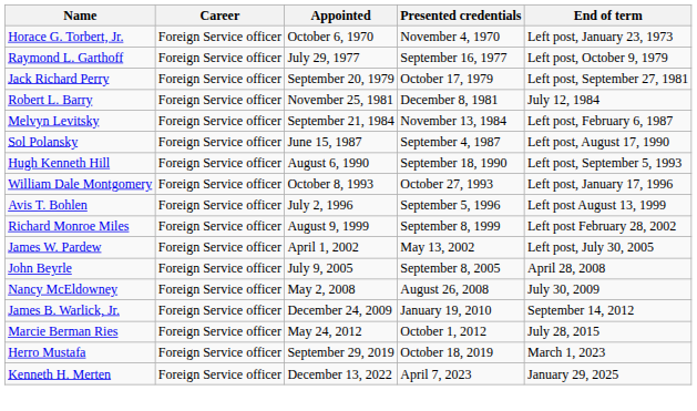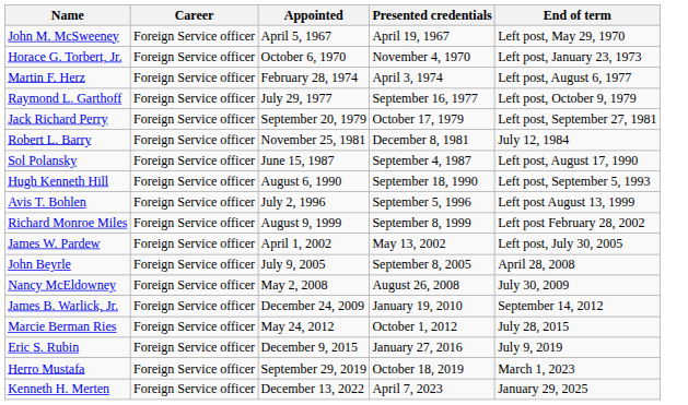 <table class="wikitable">
 <tr>
 <th>Name</th>
 <th>Career</th>
 <th>Appointed</th>
 <th>Presented credentials</th>
 <th>End of term</th>
 </tr>
 <tr>
+<td><a href='#'>John M. McSweeney</a> </td>
+<td>Foreign Service officer</td>
+<td>April 5, 1967</td>
+<td>April 19, 1967</td>
+<td>Left post, May 29, 1970</td>
+</tr>
+<tr>
 <td><a href='#'>Horace G. Torbert, Jr.</a></td>
 <td>Foreign Service officer</td>
 <td>October 6, 1970</td>
 <td>November 4, 1970</td>
 <td>Left post, January 23, 1973</td>
+</tr>
+<tr>
+<td><a href='#'>Martin F. Herz</a></td>
+<td>Foreign Service officer</td>
+<td>February 28, 1974</td>
+<td>April 3, 1974</td>
+<td>Left post, August 6, 1977</td>
 </tr>
 <tr>
 <td><a href='#'>Raymond L. Garthoff</a></td>
 <td>Foreign Service officer</td>
 <td>July 29, 1977</td>
 <td>September 16, 1977</td>
 <td>Left post, October 9, 1979</td>
 </tr>
 <tr>
 <td><a href='#'>Jack Richard Perry</a></td>
 <td>Foreign Service officer</td>
 <td>September 20, 1979</td>
 <td>October 17, 1979</td>
 <td>Left post, September 27, 1981</td>
 </tr>
 <tr>
 <td><a href='#'>Robert L. Barry</a></td>
 <td>Foreign Service officer</td>
 <td>November 25, 1981</td>
 <td>December 8, 1981</td>
 <td>July 12, 1984</td>
 </tr>
 <tr>
-<td><a href='#'>Melvyn Levitsky</a></td>
-<td>Foreign Service officer</td>
-<td>September 21, 1984</td>
-<td>November 13, 1984</td>
-<td>Left post, February 6, 1987</td>
-</tr>
-<tr>
 <td><a href='#'>Sol Polansky</a></td>
 <td>Foreign Service officer</td>
 <td>June 15, 1987</td>
 <td>September 4, 1987</td>
 <td>Left post, August 17, 1990</td>
 </tr>
 <tr>
 <td><a href='#'>Hugh Kenneth Hill</a></td>
 <td>Foreign Service officer</td>
 <td>August 6, 1990</td>
 <td>September 18, 1990</td>
 <td>Left post, September 5, 1993</td>
-</tr>
-<tr>
-<td><a href='#'>William Dale Montgomery</a></td>
-<td>Foreign Service officer</td>
-<td>October 8, 1993</td>
-<td>October 27, 1993</td>
-<td>Left post, January 17, 1996</td>
 </tr>
 <tr>
 <td><a href='#'>Avis T. Bohlen</a></td>
 <td>Foreign Service officer</td>
 <td>July 2, 1996</td>
 <td>September 5, 1996</td>
 <td>Left post August 13, 1999</td>
 </tr>
 <tr>
 <td><a href='#'>Richard Monroe Miles</a></td>
 <td>Foreign Service officer</td>
 <td>August 9, 1999</td>
 <td>September 8, 1999</td>
 <td>Left post February 28, 2002</td>
 </tr>
 <tr>
 <td><a href='#'>James W. Pardew</a></td>
 <td>Foreign Service officer</td>
 <td>April 1, 2002</td>
 <td>May 13, 2002</td>
 <td>Left post, July 30, 2005</td>
 </tr>
 <tr>
 <td><a href='#'>John Beyrle</a></td>
 <td>Foreign Service officer</td>
 <td>July 9, 2005</td>
 <td>September 8, 2005</td>
 <td>April 28, 2008</td>
 </tr>
 <tr>
 <td><a href='#'>Nancy McEldowney</a></td>
 <td>Foreign Service officer</td>
 <td>May 2, 2008</td>
 <td>August 26, 2008</td>
 <td>July 30, 2009</td>
 </tr>
 <tr>
 <td><a href='#'>James B. Warlick, Jr.</a></td>
 <td>Foreign Service officer</td>
 <td>December 24, 2009</td>
 <td>January 19, 2010</td>
 <td>September 14, 2012</td>
 </tr>
 <tr>
 <td><a href='#'>Marcie Berman Ries</a></td>
 <td>Foreign Service officer</td>
 <td>May 24, 2012</td>
 <td>October 1, 2012</td>
 <td>July 28, 2015</td>
 </tr>
 <tr>
+<td><a href='#'>Eric S. Rubin</a></td>
+<td>Foreign Service officer</td>
+<td>December 9, 2015</td>
+<td>January 27, 2016</td>
+<td>July 9, 2019</td>
+</tr>
+<tr>
 <td><a href='#'>Herro Mustafa</a></td>
 <td>Foreign Service officer</td>
 <td>September 29, 2019</td>
 <td>October 18, 2019</td>
 <td>March 1, 2023</td>
 </tr>
 <tr>
 <td><a href='#'>Kenneth H. Merten</a></td>
 <td>Foreign Service officer</td>
 <td>December 13, 2022</td>
 <td>April 7, 2023</td>
 <td>January 29, 2025</td>
 </tr>
 </table>
